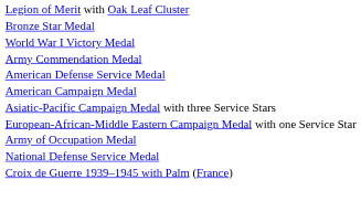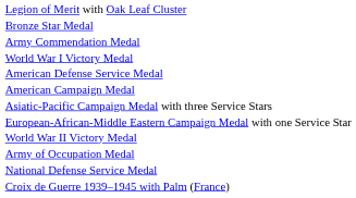 <table>
 <tr>
 <td></td>
 <td><a href='#'>Legion of Merit</a> with <a href='#'>Oak Leaf Cluster</a></td>
 </tr>
 <tr>
 <td></td>
 <td><a href='#'>Bronze Star Medal</a></td>
 </tr>
 <tr>
 <td></td>
-<td><a href='#'>World War I Victory Medal</a></td>
+<td><a href='#'>Army Commendation Medal</a></td>
 </tr>
 <tr>
 <td></td>
-<td><a href='#'>Army Commendation Medal</a></td>
+<td><a href='#'>World War I Victory Medal</a></td>
 </tr>
 <tr>
 <td></td>
 <td><a href='#'>American Defense Service Medal</a></td>
 </tr>
 <tr>
 <td></td>
 <td><a href='#'>American Campaign Medal</a></td>
 </tr>
 <tr>
 <td></td>
 <td><a href='#'>Asiatic-Pacific Campaign Medal</a> with three Service Stars</td>
 </tr>
 <tr>
 <td></td>
 <td><a href='#'>European-African-Middle Eastern Campaign Medal</a> with one Service Star</td>
 </tr>
 <tr>
 <td></td>
+<td><a href='#'>World War II Victory Medal</a></td>
+</tr>
+<tr>
+<td></td>
 <td><a href='#'>Army of Occupation Medal</a></td>
 </tr>
 <tr>
 <td></td>
 <td><a href='#'>National Defense Service Medal</a></td>
 </tr>
 <tr>
 <td></td>
 <td><a href='#'>Croix de Guerre 1939–1945 with Palm</a> (<a href='#'>France</a>)</td>
 </tr>
 </table>
